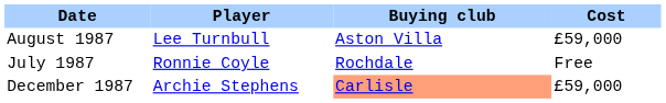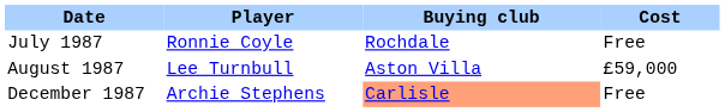 <table border="0" cellspacing="0" cellpadding="2">
 <tr bgcolor=AAD0FF>
 <th width=20%>Date</th>
 <th width=25%>Player</th>
 <th width=30%>Buying club</th>
 <th width=15%>Cost</th>
 </tr>
 <tr>
+<td>July 1987</td>
+<td> <a href='#'>Ronnie Coyle</a></td>
+<td><a href='#'>Rochdale</a></td>
+<td>Free</td>
+</tr>
+<tr>
 <td>August 1987</td>
 <td> <a href='#'>Lee Turnbull</a></td>
 <td><a href='#'>Aston Villa</a></td>
 <td>£59,000</td>
 </tr>
 <tr>
-<td>July 1987</td>
-<td> <a href='#'>Ronnie Coyle</a></td>
-<td><a href='#'>Rochdale</a></td>
-<td>Free</td>
-</tr>
-<tr>
 <td>December 1987</td>
 <td> <a href='#'>Archie Stephens</a></td>
 <td style="background: lightsalmon;"><a href='#'>Carlisle</a></td>
-<td>£59,000</td>
+<td>Free</td>
 </tr>
 </table>
